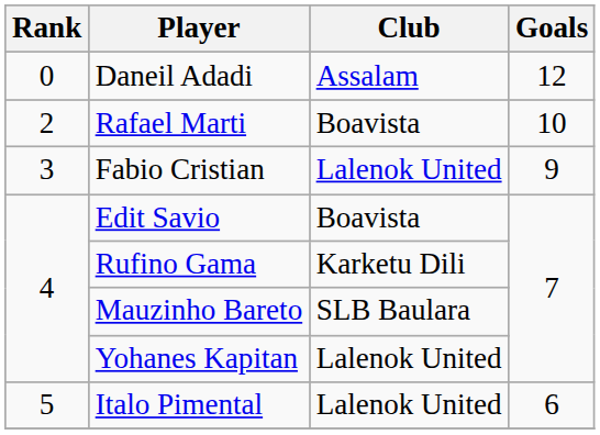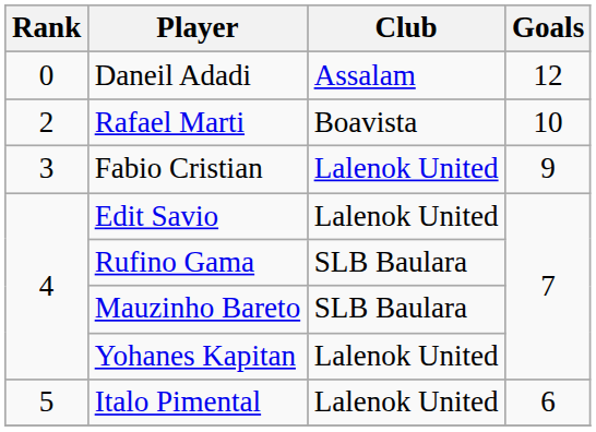 <table class="wikitable" style="text-align:center">
 <tr>
 <th>Rank</th>
 <th>Player</th>
 <th>Club</th>
 <th>Goals</th>
 </tr>
 <tr>
 <td rowspan=1>0</td>
 <td align="left"> Daneil Adadi</td>
 <td align="left"><a href='#'>Assalam</a></td>
 <td rowspan=1>12</td>
 </tr>
 <tr>
 <td rowspan=1>2</td>
 <td align="left"> <a href='#'>Rafael Marti</a></td>
 <td align="left">Boavista</td>
 <td rowspan=1>10</td>
 </tr>
 <tr>
 <td>3</td>
 <td align="left"> Fabio Cristian</td>
 <td align="left"><a href='#'>Lalenok United</a></td>
 <td>9</td>
 </tr>
 <tr>
 <td rowspan=4>4</td>
 <td align="left"> <a href='#'>Edit Savio</a></td>
-<td align="left">Boavista</td>
+<td align="left">Lalenok United</td>
 <td rowspan=4>7</td>
 </tr>
 <tr>
 <td align="left"> <a href='#'>Rufino Gama</a></td>
-<td align="left">Karketu Dili</td>
+<td align="left">SLB Baulara</td>
 </tr>
 <tr>
 <td align="left"> <a href='#'>Mauzinho Bareto</a></td>
 <td align="left">SLB Baulara</td>
 </tr>
 <tr>
 <td align="left"> <a href='#'>Yohanes Kapitan</a></td>
 <td align="left">Lalenok United</td>
 </tr>
 <tr>
 <td rowspan=1>5</td>
 <td align="left"> <a href='#'>Italo Pimental</a></td>
 <td align="left">Lalenok United</td>
 <td rowspan=1>6</td>
 </tr>
 <tr>
 </tr>
 </table>
